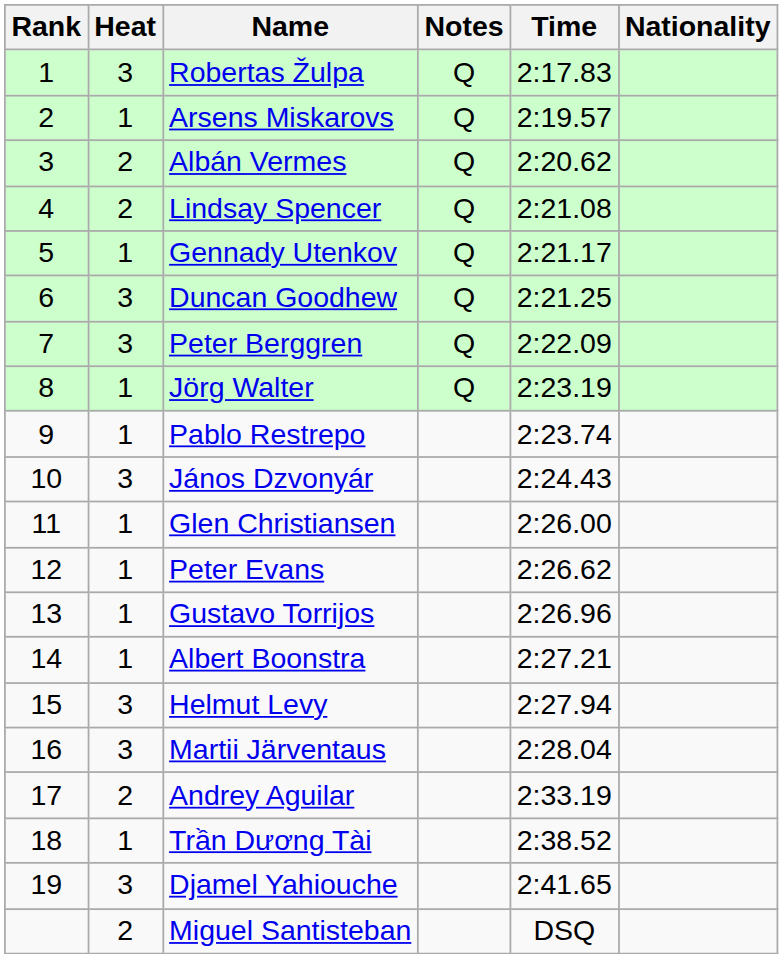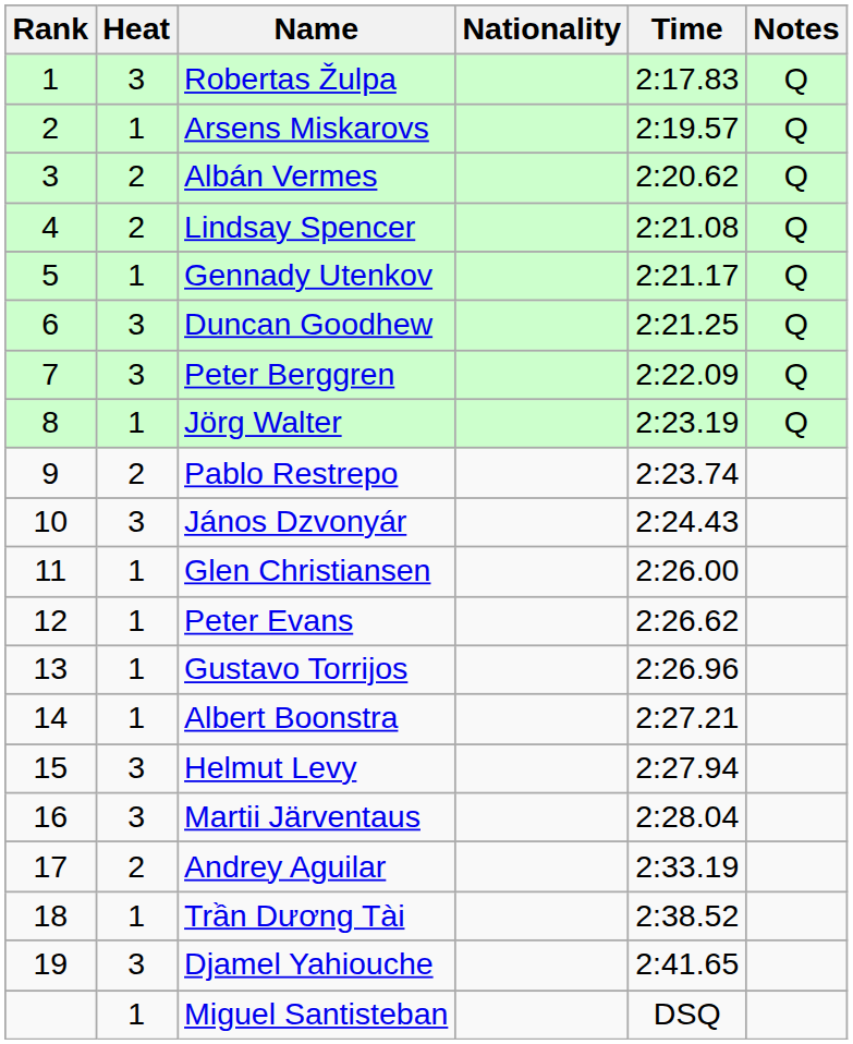 <table class="wikitable sortable" style="text-align:center">
 <tr>
 <th>Rank</th>
 <th>Heat</th>
 <th>Name</th>
+<th>Nationality</th>
+<th>Time</th>
 <th>Notes</th>
-<th>Time</th>
-<th>Nationality</th>
 </tr>
 <tr bgcolor=ccffcc>
 <td>1</td>
 <td>3</td>
 <td align=left><a href='#'>Robertas Žulpa</a></td>
+<td align=left></td>
+<td>2:17.83</td>
 <td>Q</td>
-<td>2:17.83</td>
-<td align=left></td>
 </tr>
 <tr bgcolor=ccffcc>
 <td>2</td>
 <td>1</td>
 <td align=left><a href='#'>Arsens Miskarovs</a></td>
+<td align=left></td>
+<td>2:19.57</td>
 <td>Q</td>
-<td>2:19.57</td>
-<td align=left></td>
 </tr>
 <tr bgcolor=ccffcc>
 <td>3</td>
 <td>2</td>
 <td align=left><a href='#'>Albán Vermes</a></td>
+<td align=left></td>
+<td>2:20.62</td>
 <td>Q</td>
-<td>2:20.62</td>
-<td align=left></td>
 </tr>
 <tr bgcolor=ccffcc>
 <td>4</td>
 <td>2</td>
 <td align=left><a href='#'>Lindsay Spencer</a></td>
+<td align=left></td>
+<td>2:21.08</td>
 <td>Q</td>
-<td>2:21.08</td>
-<td align=left></td>
 </tr>
 <tr bgcolor=ccffcc>
 <td>5</td>
 <td>1</td>
 <td align=left><a href='#'>Gennady Utenkov</a></td>
+<td align=left></td>
+<td>2:21.17</td>
 <td>Q</td>
-<td>2:21.17</td>
-<td align=left></td>
 </tr>
 <tr bgcolor=ccffcc>
 <td>6</td>
 <td>3</td>
 <td align=left><a href='#'>Duncan Goodhew</a></td>
+<td align=left></td>
+<td>2:21.25</td>
 <td>Q</td>
-<td>2:21.25</td>
-<td align=left></td>
 </tr>
 <tr bgcolor=ccffcc>
 <td>7</td>
 <td>3</td>
 <td align=left><a href='#'>Peter Berggren</a></td>
+<td align=left></td>
+<td>2:22.09</td>
 <td>Q</td>
-<td>2:22.09</td>
-<td align=left></td>
 </tr>
 <tr bgcolor=ccffcc>
 <td>8</td>
 <td>1</td>
 <td align=left><a href='#'>Jörg Walter</a></td>
+<td align=left></td>
+<td>2:23.19</td>
 <td>Q</td>
-<td>2:23.19</td>
-<td align=left></td>
 </tr>
 <tr>
 <td>9</td>
-<td>1</td>
+<td>2</td>
 <td align=left><a href='#'>Pablo Restrepo</a></td>
+<td align=left></td>
+<td>2:23.74</td>
 <td></td>
-<td>2:23.74</td>
-<td align=left></td>
 </tr>
 <tr>
 <td>10</td>
 <td>3</td>
 <td align=left><a href='#'>János Dzvonyár</a></td>
+<td align=left></td>
+<td>2:24.43</td>
 <td></td>
-<td>2:24.43</td>
-<td align=left></td>
 </tr>
 <tr>
 <td>11</td>
 <td>1</td>
 <td align=left><a href='#'>Glen Christiansen</a></td>
+<td align=left></td>
+<td>2:26.00</td>
 <td></td>
-<td>2:26.00</td>
-<td align=left></td>
 </tr>
 <tr>
 <td>12</td>
 <td>1</td>
 <td align=left><a href='#'>Peter Evans</a></td>
+<td align=left></td>
+<td>2:26.62</td>
 <td></td>
-<td>2:26.62</td>
-<td align=left></td>
 </tr>
 <tr>
 <td>13</td>
 <td>1</td>
 <td align=left><a href='#'>Gustavo Torrijos</a></td>
+<td align=left></td>
+<td>2:26.96</td>
 <td></td>
-<td>2:26.96</td>
-<td align=left></td>
 </tr>
 <tr>
 <td>14</td>
 <td>1</td>
 <td align=left><a href='#'>Albert Boonstra</a></td>
+<td align=left></td>
+<td>2:27.21</td>
 <td></td>
-<td>2:27.21</td>
-<td align=left></td>
 </tr>
 <tr>
 <td>15</td>
 <td>3</td>
 <td align=left><a href='#'>Helmut Levy</a></td>
+<td align=left></td>
+<td>2:27.94</td>
 <td></td>
-<td>2:27.94</td>
-<td align=left></td>
 </tr>
 <tr>
 <td>16</td>
 <td>3</td>
 <td align=left><a href='#'>Martii Järventaus</a></td>
+<td align=left></td>
+<td>2:28.04</td>
 <td></td>
-<td>2:28.04</td>
-<td align=left></td>
 </tr>
 <tr>
 <td>17</td>
 <td>2</td>
 <td align=left><a href='#'>Andrey Aguilar</a></td>
+<td align=left></td>
+<td>2:33.19</td>
 <td></td>
-<td>2:33.19</td>
-<td align=left></td>
 </tr>
 <tr>
 <td>18</td>
 <td>1</td>
 <td align=left><a href='#'>Trần Dương Tài</a></td>
+<td align=left></td>
+<td>2:38.52</td>
 <td></td>
-<td>2:38.52</td>
-<td align=left></td>
 </tr>
 <tr>
 <td>19</td>
 <td>3</td>
 <td align=left><a href='#'>Djamel Yahiouche</a></td>
+<td align=left></td>
+<td>2:41.65</td>
 <td></td>
-<td>2:41.65</td>
-<td align=left></td>
 </tr>
 <tr>
 <td></td>
-<td>2</td>
+<td>1</td>
 <td align=left><a href='#'>Miguel Santisteban</a></td>
+<td align=left></td>
+<td>DSQ</td>
 <td></td>
-<td>DSQ</td>
-<td align=left></td>
 </tr>
 </table>
